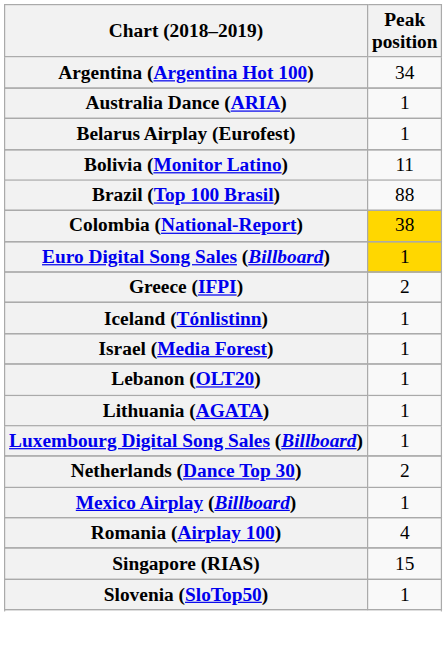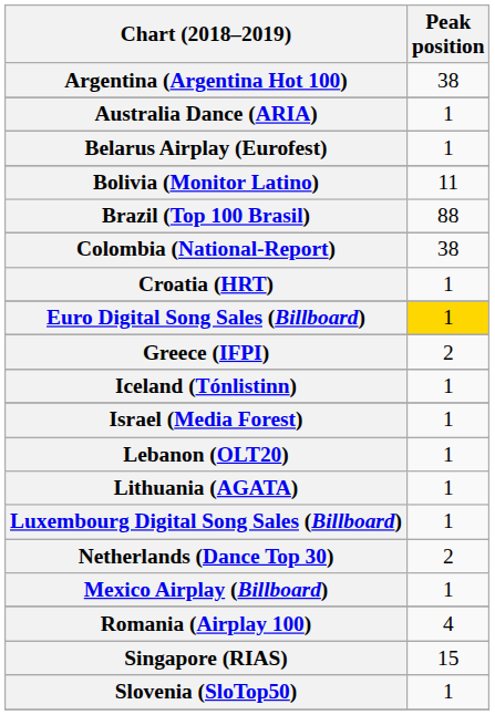 <table class="wikitable sortable plainrowheaders" style="text-align:center">
 <tr>
 <th scope="col">Chart (2018–2019)</th>
 <th scope="col">Peak<br> position</th>
 </tr>
 <tr>
 <th scope="row">Argentina (<a href='#'>Argentina Hot 100</a>)</th>
-<td>34</td>
+<td>38</td>
 </tr>
 <tr>
 </tr>
 <tr>
 <th scope="row">Australia Dance (<a href='#'>ARIA</a>)</th>
 <td>1</td>
 </tr>
 <tr>
 </tr>
 <tr>
 <th scope="row">Belarus Airplay (Eurofest)</th>
 <td>1</td>
 </tr>
 <tr>
 </tr>
 <tr>
 </tr>
 <tr>
 </tr>
 <tr>
 </tr>
 <tr>
 <th scope="row">Bolivia (<a href='#'>Monitor Latino</a>)</th>
 <td>11</td>
 </tr>
 <tr>
 <th scope="row">Brazil (<a href='#'>Top 100 Brasil</a>)</th>
 <td>88</td>
 </tr>
 <tr>
 </tr>
 <tr>
 </tr>
 <tr>
 </tr>
 <tr>
 </tr>
 <tr>
 </tr>
 <tr>
 <th scope="row">Colombia (<a href='#'>National-Report</a>)</th>
-<td style="background: gold;">38</td>
+<td>38</td>
+</tr>
+<tr>
+<th scope="row">Croatia (<a href='#'>HRT</a>)</th>
+<td>1</td>
 </tr>
 <tr>
 </tr>
 <tr>
 </tr>
 <tr>
 </tr>
 <tr>
 <th scope="row"><a href='#'>Euro Digital Song Sales</a> (<em><a href='#'>Billboard</a></em>)</th>
 <td style="background: gold;">1</td>
 </tr>
 <tr>
 </tr>
 <tr>
 </tr>
 <tr>
 </tr>
 <tr>
 <th scope="row">Greece (<a href='#'>IFPI</a>)</th>
 <td>2</td>
 </tr>
 <tr>
 </tr>
 <tr>
 </tr>
 <tr>
 </tr>
 <tr>
 </tr>
 <tr>
 <th scope="row">Iceland (<a href='#'>Tónlistinn</a>)</th>
 <td>1</td>
 </tr>
 <tr>
 </tr>
 <tr>
 <th scope="row">Israel (<a href='#'>Media Forest</a>)</th>
 <td>1</td>
 </tr>
 <tr>
 </tr>
 <tr>
 </tr>
 <tr>
 <th scope="row">Lebanon (<a href='#'>OLT20</a>)</th>
 <td>1</td>
 </tr>
 <tr>
 <th scope="row">Lithuania (<a href='#'>AGATA</a>)</th>
 <td>1</td>
 </tr>
 <tr>
 <th scope="row"><a href='#'>Luxembourg Digital Song Sales</a> (<em><a href='#'>Billboard</a></em>)</th>
 <td>1</td>
 </tr>
 <tr>
 </tr>
 <tr>
 </tr>
 <tr>
 <th scope="row">Netherlands (<a href='#'>Dance Top 30</a>)</th>
 <td>2</td>
 </tr>
 <tr>
 <th scope="row"><a href='#'>Mexico Airplay</a> (<a href='#'><em>Billboard</em></a>)</th>
 <td>1</td>
 </tr>
 <tr>
 </tr>
 <tr>
 </tr>
 <tr>
 </tr>
 <tr>
 </tr>
 <tr>
 <th scope="row">Romania (<a href='#'>Airplay 100</a>)</th>
 <td>4</td>
 </tr>
 <tr>
 </tr>
 <tr>
 </tr>
 <tr>
 <th scope="row">Singapore (RIAS)</th>
 <td>15</td>
 </tr>
 <tr>
 </tr>
 <tr>
 </tr>
 <tr>
 <th scope="row">Slovenia (<a href='#'>SloTop50</a>)</th>
 <td>1</td>
 </tr>
 <tr>
 </tr>
 <tr>
 </tr>
 <tr>
 </tr>
 <tr>
 </tr>
 <tr>
 </tr>
 <tr>
 </tr>
 <tr>
 </tr>
 <tr>
 </tr>
 <tr>
 </tr>
 <tr>
 </tr>
 </table>
